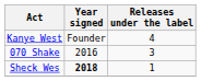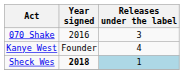 <table class="wikitable sortable plainrowheaders" style="text-align:center;">
 <tr style="background:#ccc;">
 <th>Act</th>
 <th>Year <br>signed</th>
 <th>Releases <br>under the label</th>
 </tr>
 <tr>
+<td><a href='#'>070 Shake</a></td>
+<td style="text-align:center;">2016</td>
+<td style="text-align:center;">3</td>
+</tr>
+<tr>
 <td><a href='#'>Kanye West</a></td>
 <td style="text-align:center;">Founder</td>
 <td style="text-align:center;">4</td>
 </tr>
 <tr>
-<td><a href='#'>070 Shake</a></td>
-<td style="text-align:center;">2016</td>
-<td style="text-align:center;">3</td>
-</tr>
-<tr>
 <td><a href='#'>Sheck Wes</a></td>
 <td style="text-align:center;"><strong>2018</strong></td>
-<td style="text-align:center;">1</td>
+<td style="background: lightblue; text-align:center;">1</td>
 </tr>
 <tr>
 </tr>
 </table>
